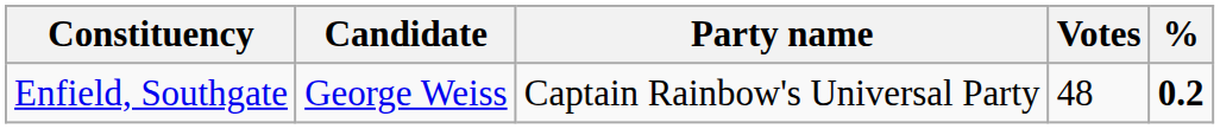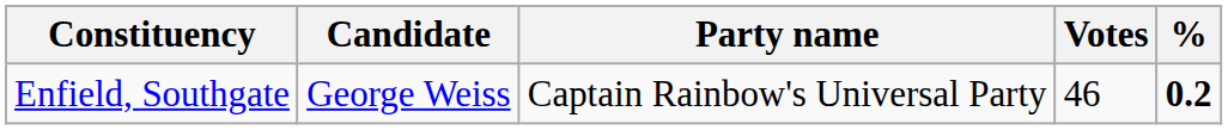 <table class="wikitable">
 <tr>
 <th>Constituency</th>
 <th>Candidate</th>
 <th>Party name</th>
 <th>Votes</th>
 <th>%</th>
 </tr>
 <tr>
 <td><a href='#'>Enfield, Southgate</a></td>
 <td><a href='#'>George Weiss</a></td>
 <td>Captain Rainbow's Universal Party</td>
-<td>48</td>
+<td>46</td>
 <td><strong>0.2</strong></td>
 </tr>
 </table>
